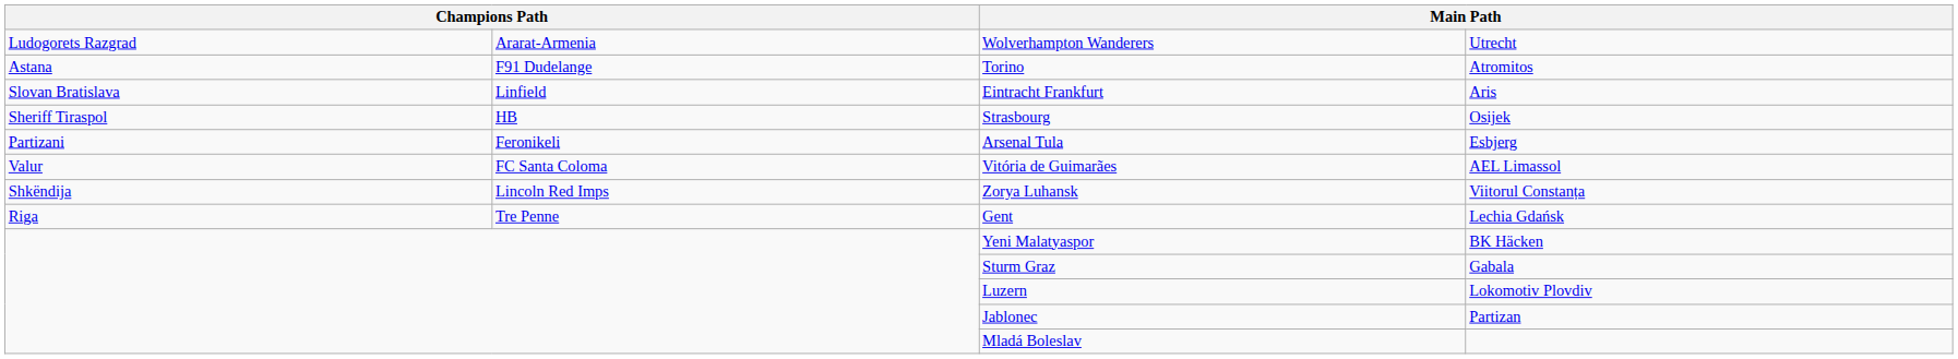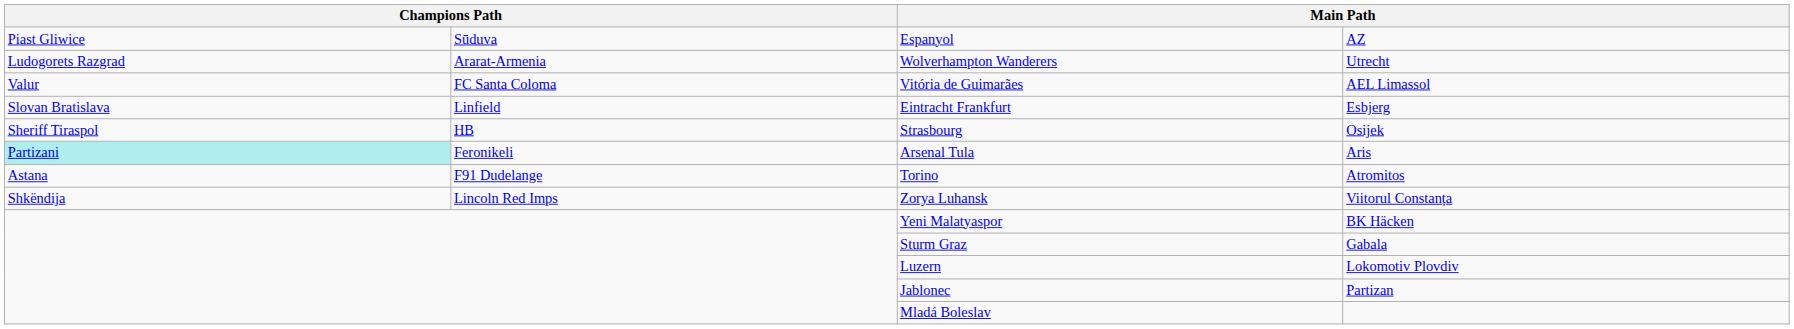 <table class="wikitable" style="table-layout:fixed;width:100%;">
 <tr>
 <th colspan="2">Champions Path</th>
 <th colspan="2">Main Path</th>
+</tr>
+<tr>
+<td width=25%> <a href='#'>Piast Gliwice</a> </td>
+<td width=25%> <a href='#'>Sūduva</a> </td>
+<td width=25%> <a href='#'>Espanyol</a> </td>
+<td width=25%> <a href='#'>AZ</a> </td>
 </tr>
 <tr>
 <td> <a href='#'>Ludogorets Razgrad</a> </td>
 <td> <a href='#'>Ararat-Armenia</a> </td>
 <td> <a href='#'>Wolverhampton Wanderers</a> </td>
 <td> <a href='#'>Utrecht</a> </td>
 </tr>
 <tr>
-<td> <a href='#'>Astana</a> </td>
-<td> <a href='#'>F91 Dudelange</a> </td>
-<td> <a href='#'>Torino</a> </td>
-<td> <a href='#'>Atromitos</a> </td>
+<td> <a href='#'>Valur</a> </td>
+<td> <a href='#'>FC Santa Coloma</a> </td>
+<td> <a href='#'>Vitória de Guimarães</a> </td>
+<td> <a href='#'>AEL Limassol</a> </td>
 </tr>
 <tr>
 <td> <a href='#'>Slovan Bratislava</a> </td>
 <td> <a href='#'>Linfield</a> </td>
 <td> <a href='#'>Eintracht Frankfurt</a> </td>
-<td> <a href='#'>Aris</a> </td>
+<td> <a href='#'>Esbjerg</a> </td>
 </tr>
 <tr>
 <td> <a href='#'>Sheriff Tiraspol</a> </td>
 <td> <a href='#'>HB</a> </td>
 <td> <a href='#'>Strasbourg</a> </td>
 <td> <a href='#'>Osijek</a> </td>
 </tr>
 <tr>
-<td> <a href='#'>Partizani</a> </td>
+<td style="background: paleturquoise;"> <a href='#'>Partizani</a> </td>
 <td> <a href='#'>Feronikeli</a> </td>
 <td> <a href='#'>Arsenal Tula</a> </td>
-<td> <a href='#'>Esbjerg</a> </td>
+<td> <a href='#'>Aris</a> </td>
 </tr>
 <tr>
-<td> <a href='#'>Valur</a> </td>
-<td> <a href='#'>FC Santa Coloma</a> </td>
-<td> <a href='#'>Vitória de Guimarães</a> </td>
-<td> <a href='#'>AEL Limassol</a> </td>
+<td> <a href='#'>Astana</a> </td>
+<td> <a href='#'>F91 Dudelange</a> </td>
+<td> <a href='#'>Torino</a> </td>
+<td> <a href='#'>Atromitos</a> </td>
 </tr>
 <tr>
 <td> <a href='#'>Shkëndija</a> </td>
 <td> <a href='#'>Lincoln Red Imps</a> </td>
 <td> <a href='#'>Zorya Luhansk</a> </td>
 <td> <a href='#'>Viitorul Constanța</a> </td>
-</tr>
-<tr>
-<td> <a href='#'>Riga</a> </td>
-<td> <a href='#'>Tre Penne</a> </td>
-<td> <a href='#'>Gent</a> </td>
-<td> <a href='#'>Lechia Gdańsk</a> </td>
 </tr>
 <tr>
 <td colspan="2" rowspan="5"></td>
 <td> <a href='#'>Yeni Malatyaspor</a> </td>
 <td> <a href='#'>BK Häcken</a> </td>
 </tr>
 <tr>
 <td> <a href='#'>Sturm Graz</a> </td>
 <td> <a href='#'>Gabala</a> </td>
 </tr>
 <tr>
 <td> <a href='#'>Luzern</a> </td>
 <td> <a href='#'>Lokomotiv Plovdiv</a> </td>
 </tr>
 <tr>
 <td> <a href='#'>Jablonec</a> </td>
 <td> <a href='#'>Partizan</a> </td>
 </tr>
 <tr>
 <td> <a href='#'>Mladá Boleslav</a> </td>
 <td></td>
 </tr>
 </table>
